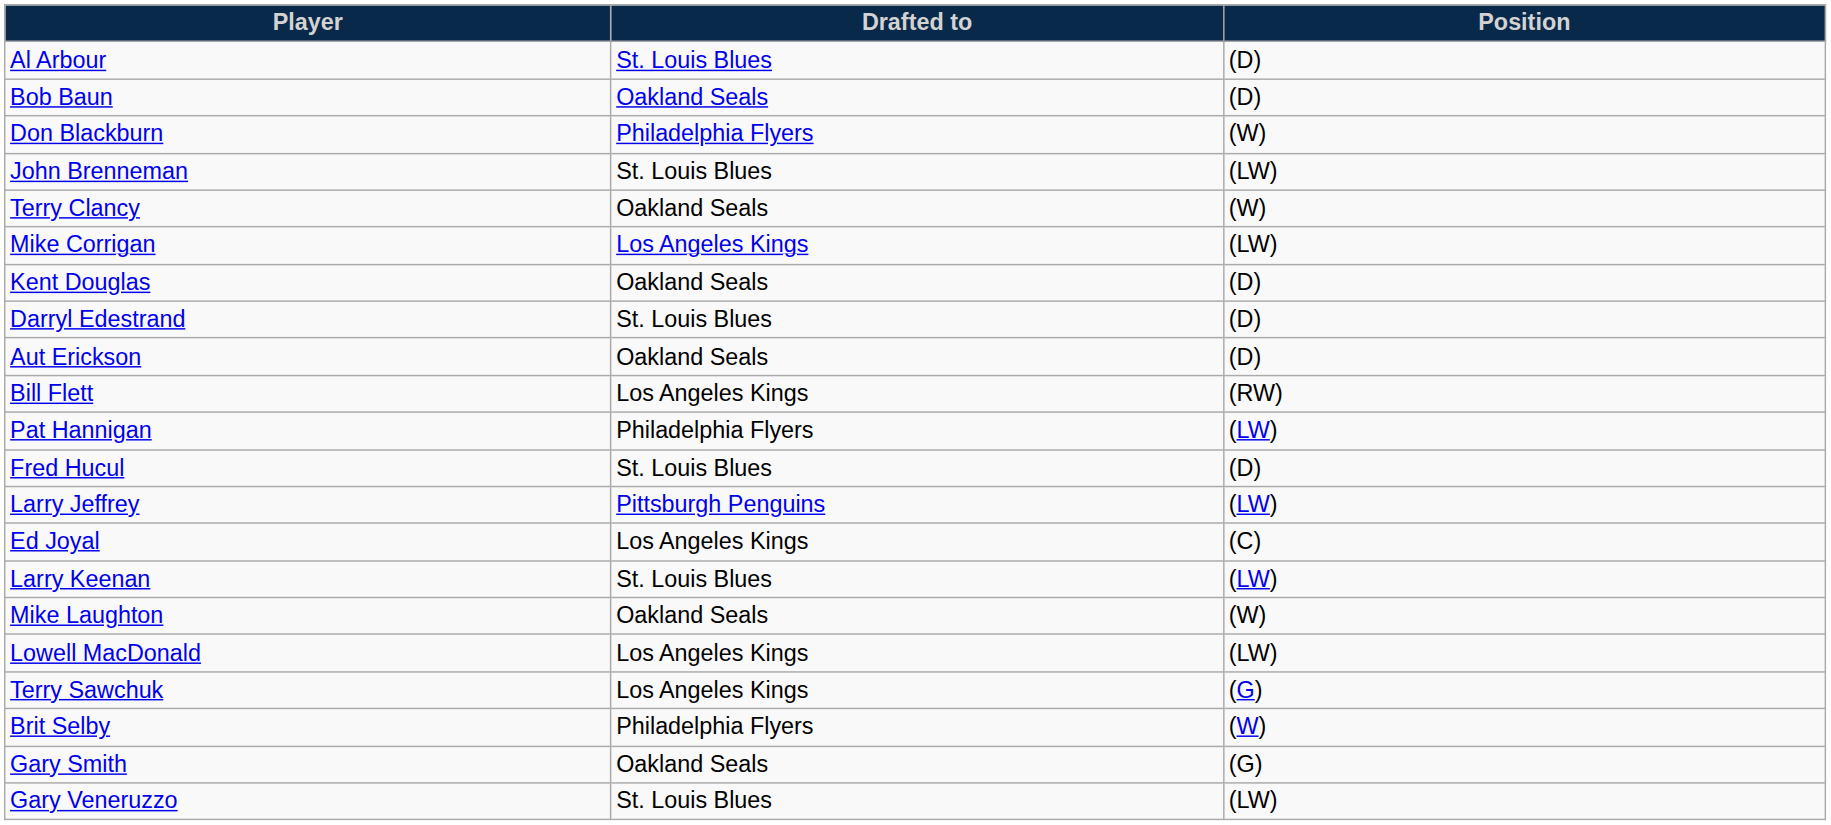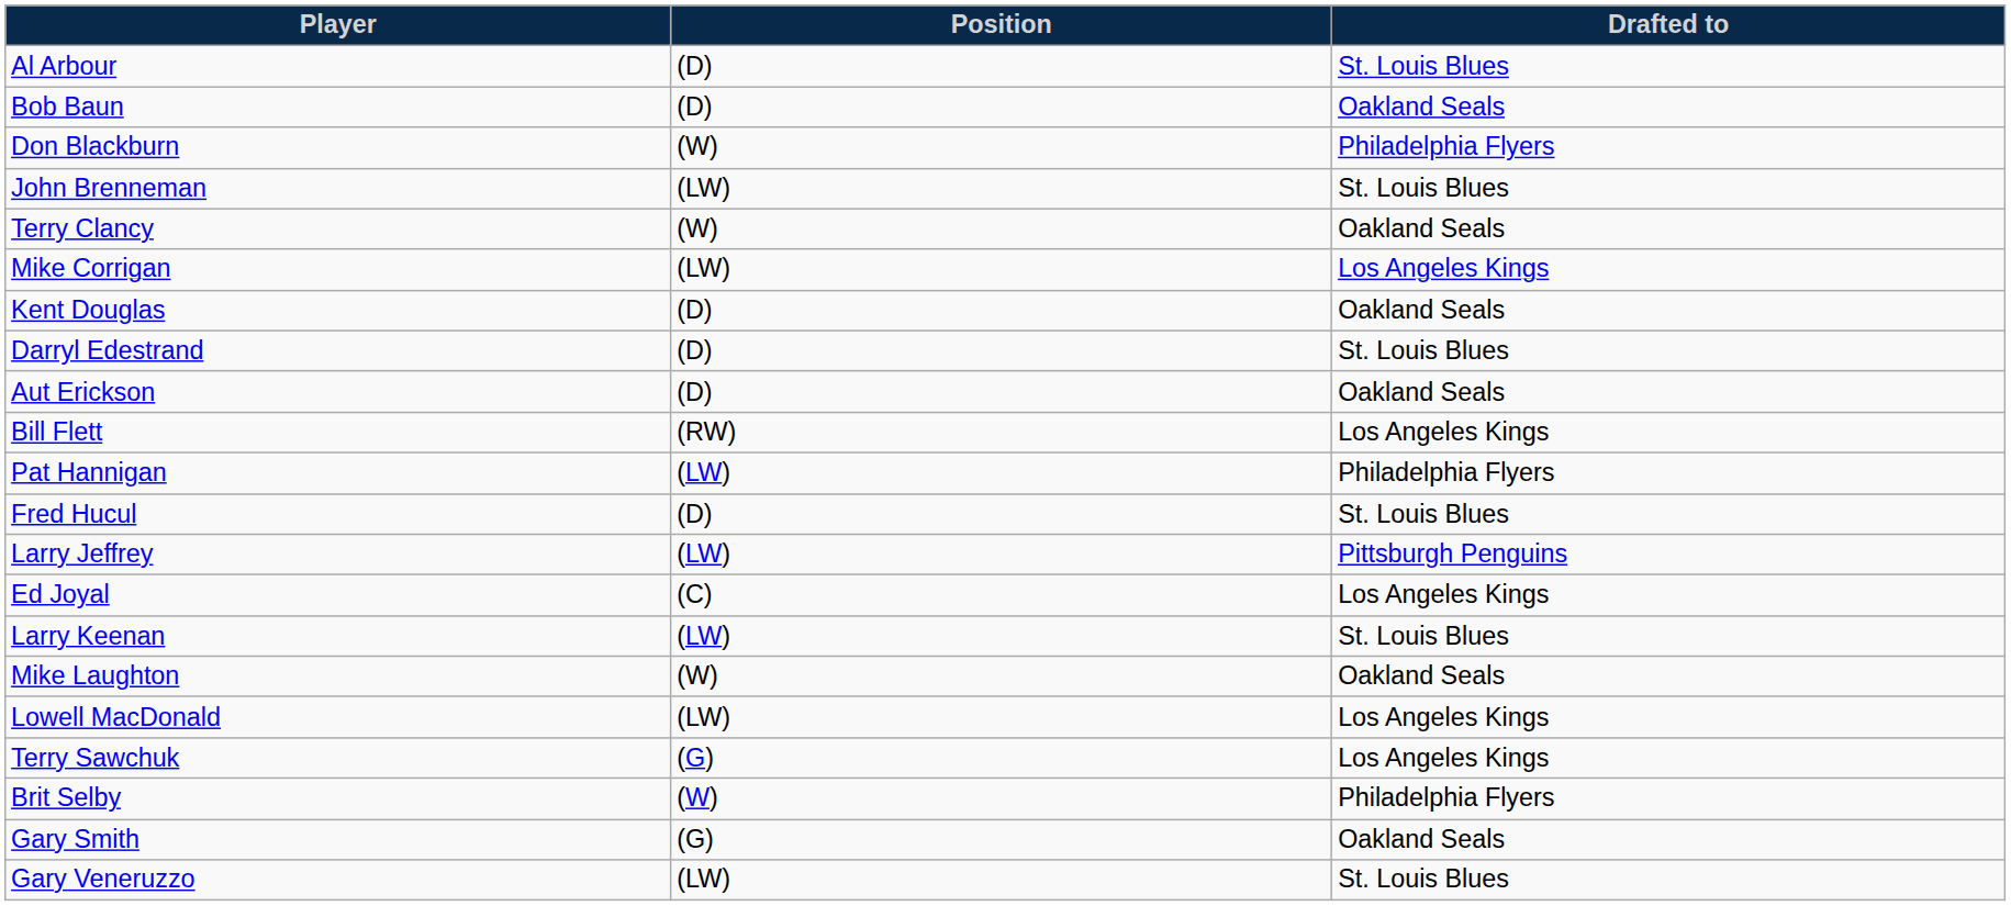 <table class="wikitable">
 <tr>
 <th style="background:#08294a; color:#d3d3d3; width:7%;">Player</th>
+<th style="background:#08294a; color:#d3d3d3; width:7%;">Position</th>
 <th style="background:#08294a; color:#d3d3d3; width:7%;">Drafted to</th>
-<th style="background:#08294a; color:#d3d3d3; width:7%;">Position</th>
 </tr>
 <tr>
 <td><a href='#'>Al Arbour</a></td>
+<td>(D)</td>
 <td><a href='#'>St. Louis Blues</a></td>
-<td>(D)</td>
 </tr>
 <tr>
 <td><a href='#'>Bob Baun</a></td>
+<td>(D)</td>
 <td><a href='#'>Oakland Seals</a></td>
-<td>(D)</td>
 </tr>
 <tr>
 <td><a href='#'>Don Blackburn</a></td>
+<td>(W)</td>
 <td><a href='#'>Philadelphia Flyers</a></td>
-<td>(W)</td>
 </tr>
 <tr>
 <td><a href='#'>John Brenneman</a></td>
+<td>(LW)</td>
 <td>St. Louis Blues</td>
-<td>(LW)</td>
 </tr>
 <tr>
 <td><a href='#'>Terry Clancy</a></td>
+<td>(W)</td>
 <td>Oakland Seals</td>
-<td>(W)</td>
 </tr>
 <tr>
 <td><a href='#'>Mike Corrigan</a></td>
+<td>(LW)</td>
 <td><a href='#'>Los Angeles Kings</a></td>
-<td>(LW)</td>
 </tr>
 <tr>
 <td><a href='#'>Kent Douglas</a></td>
+<td>(D)</td>
 <td>Oakland Seals</td>
-<td>(D)</td>
 </tr>
 <tr>
 <td><a href='#'>Darryl Edestrand</a></td>
+<td>(D)</td>
 <td>St. Louis Blues</td>
-<td>(D)</td>
 </tr>
 <tr>
 <td><a href='#'>Aut Erickson</a></td>
+<td>(D)</td>
 <td>Oakland Seals</td>
-<td>(D)</td>
 </tr>
 <tr>
 <td><a href='#'>Bill Flett</a></td>
+<td>(RW)</td>
 <td>Los Angeles Kings</td>
-<td>(RW)</td>
 </tr>
 <tr>
 <td><a href='#'>Pat Hannigan</a></td>
+<td>(<a href='#'>LW</a>)</td>
 <td>Philadelphia Flyers</td>
-<td>(<a href='#'>LW</a>)</td>
 </tr>
 <tr>
 <td><a href='#'>Fred Hucul</a></td>
+<td>(D)</td>
 <td>St. Louis Blues</td>
-<td>(D)</td>
 </tr>
 <tr>
 <td><a href='#'>Larry Jeffrey</a></td>
+<td>(<a href='#'>LW</a>)</td>
 <td><a href='#'>Pittsburgh Penguins</a></td>
-<td>(<a href='#'>LW</a>)</td>
 </tr>
 <tr>
 <td><a href='#'>Ed Joyal</a></td>
+<td>(C)</td>
 <td>Los Angeles Kings</td>
-<td>(C)</td>
 </tr>
 <tr>
 <td><a href='#'>Larry Keenan</a></td>
+<td>(<a href='#'>LW</a>)</td>
 <td>St. Louis Blues</td>
-<td>(<a href='#'>LW</a>)</td>
 </tr>
 <tr>
 <td><a href='#'>Mike Laughton</a></td>
+<td>(W)</td>
 <td>Oakland Seals</td>
-<td>(W)</td>
 </tr>
 <tr>
 <td><a href='#'>Lowell MacDonald</a></td>
+<td>(LW)</td>
 <td>Los Angeles Kings</td>
-<td>(LW)</td>
 </tr>
 <tr>
 <td><a href='#'>Terry Sawchuk</a></td>
+<td>(<a href='#'>G</a>)</td>
 <td>Los Angeles Kings</td>
-<td>(<a href='#'>G</a>)</td>
 </tr>
 <tr>
 <td><a href='#'>Brit Selby</a></td>
+<td>(<a href='#'>W</a>)</td>
 <td>Philadelphia Flyers</td>
-<td>(<a href='#'>W</a>)</td>
 </tr>
 <tr>
 <td><a href='#'>Gary Smith</a></td>
+<td>(G)</td>
 <td>Oakland Seals</td>
-<td>(G)</td>
 </tr>
 <tr>
 <td><a href='#'>Gary Veneruzzo</a></td>
+<td>(LW)</td>
 <td>St. Louis Blues</td>
-<td>(LW)</td>
 </tr>
 </table>
